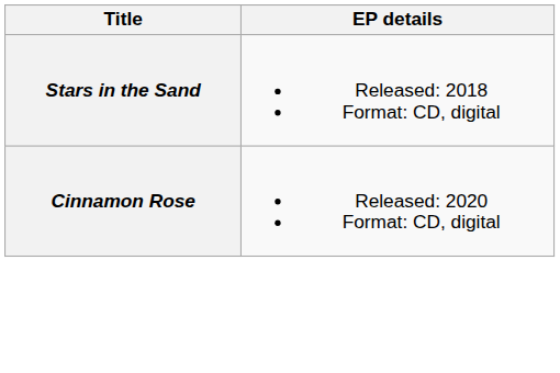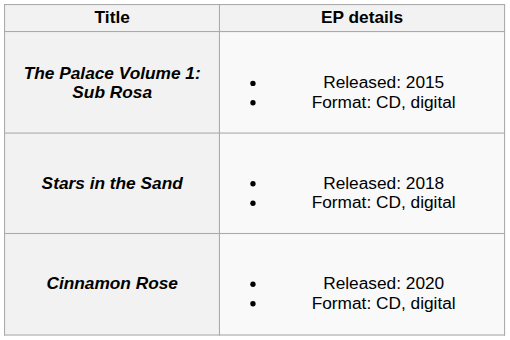 <table class="wikitable plainrowheaders" style="text-align:center;" border="1">
 <tr>
 <th scope="col" rowspan="1" style="width:12em;">Title</th>
 <th scope="col" rowspan="1" style="width:16em;">EP details</th>
+</tr>
+<tr>
+<th scope="row"><em>The Palace Volume 1: Sub Rosa</em></th>
+<td><br><ul><li>Released: 2015</li><li>Format: CD, digital</li></ul></td>
 </tr>
 <tr>
 <th scope="row"><em>Stars in the Sand</em></th>
 <td><br><ul><li>Released: 2018</li><li>Format: CD, digital</li></ul></td>
 </tr>
 <tr>
 <th scope="row"><em>Cinnamon Rose</em></th>
 <td><br><ul><li>Released: 2020</li><li>Format: CD, digital</li></ul></td>
 </tr>
 </table>
